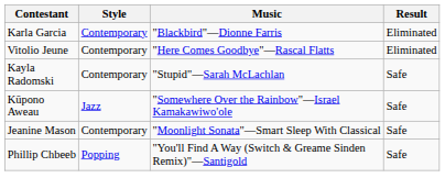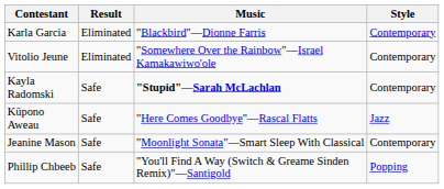 <table class="wikitable">
 <tr>
 <th>Contestant</th>
+<th>Result</th>
+<th>Music</th>
 <th>Style</th>
-<th>Music</th>
-<th>Result</th>
 </tr>
 <tr>
 <td>Karla Garcia</td>
+<td>Eliminated</td>
+<td>"<a href='#'>Blackbird</a>"—<a href='#'>Dionne Farris</a></td>
 <td><a href='#'>Contemporary</a></td>
-<td>"<a href='#'>Blackbird</a>"—<a href='#'>Dionne Farris</a></td>
-<td>Eliminated</td>
 </tr>
 <tr>
 <td>Vitolio Jeune</td>
+<td>Eliminated</td>
+<td>"<a href='#'>Somewhere Over the Rainbow</a>"—<a href='#'>Israel Kamakawiwo'ole</a></td>
 <td>Contemporary</td>
-<td>"<a href='#'>Here Comes Goodbye</a>"—<a href='#'>Rascal Flatts</a></td>
-<td>Eliminated</td>
 </tr>
 <tr>
 <td>Kayla Radomski</td>
+<td>Safe</td>
+<td><strong>"Stupid"—<a href='#'>Sarah McLachlan</a></strong></td>
 <td>Contemporary</td>
-<td>"Stupid"—<a href='#'>Sarah McLachlan</a></td>
-<td>Safe</td>
 </tr>
 <tr>
 <td>Kūpono Aweau</td>
+<td>Safe</td>
+<td>"<a href='#'>Here Comes Goodbye</a>"—<a href='#'>Rascal Flatts</a></td>
 <td><a href='#'>Jazz</a></td>
-<td>"<a href='#'>Somewhere Over the Rainbow</a>"—<a href='#'>Israel Kamakawiwo'ole</a></td>
-<td>Safe</td>
 </tr>
 <tr>
 <td>Jeanine Mason</td>
+<td>Safe</td>
+<td>"<a href='#'>Moonlight Sonata</a>"—Smart Sleep With Classical</td>
 <td>Contemporary</td>
-<td>"<a href='#'>Moonlight Sonata</a>"—Smart Sleep With Classical</td>
-<td>Safe</td>
 </tr>
 <tr>
 <td>Phillip Chbeeb</td>
+<td>Safe</td>
+<td>"You'll Find A Way (Switch & Greame Sinden Remix)"—<a href='#'>Santigold</a></td>
 <td><a href='#'>Popping</a></td>
-<td>"You'll Find A Way (Switch & Greame Sinden Remix)"—<a href='#'>Santigold</a></td>
-<td>Safe</td>
 </tr>
 </table>
